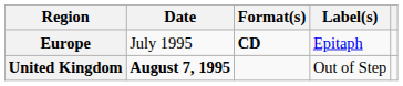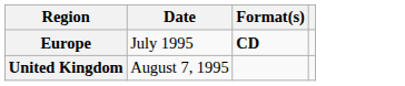 <table class="wikitable plainrowheaders">
 <tr>
 <th scope="col">Region</th>
 <th scope="col">Date</th>
 <th scope="col">Format(s)</th>
-<th scope="col">Label(s)</th>
 <th scope="col"></th>
 </tr>
 <tr>
 <th scope="row">Europe</th>
 <td>July 1995</td>
 <td><strong>CD</strong></td>
-<td><a href='#'>Epitaph</a></td>
 <td></td>
 </tr>
 <tr>
 <th scope="row">United Kingdom</th>
-<td><strong>August 7, 1995</strong></td>
+<td>August 7, 1995</td>
 <td></td>
-<td>Out of Step</td>
 <td></td>
 </tr>
 </table>
